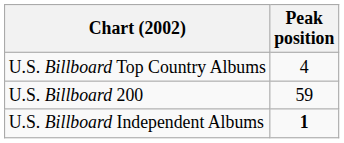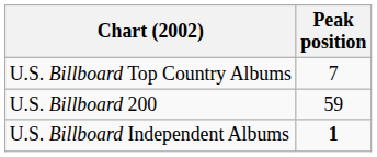 <table class="wikitable">
 <tr>
 <th>Chart (2002)</th>
 <th>Peak<br>position</th>
 </tr>
 <tr>
 <td>U.S. <em>Billboard</em> Top Country Albums</td>
-<td align="center">4</td>
+<td align="center">7</td>
 </tr>
 <tr>
 <td>U.S. <em>Billboard</em> 200</td>
 <td align="center">59</td>
 </tr>
 <tr>
 <td>U.S. <em>Billboard</em> Independent Albums</td>
 <td align="center"><strong>1</strong></td>
 </tr>
 </table>
